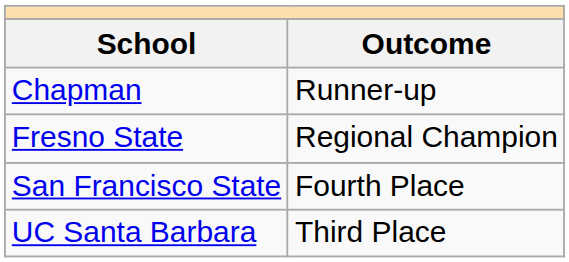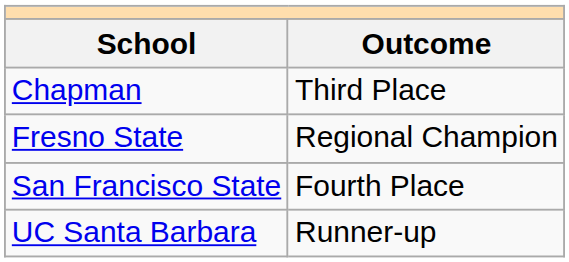 <table class="wikitable" style="float:left; margin-right:1em;">
 <tr>
 <th colspan="3" style="background:#ffdead;"></th>
 </tr>
 <tr>
 <th>School</th>
 <th>Outcome</th>
 </tr>
 <tr>
 <td><a href='#'>Chapman</a></td>
-<td>Runner-up</td>
+<td>Third Place</td>
 </tr>
 <tr>
 <td><a href='#'>Fresno State</a></td>
 <td>Regional Champion</td>
 </tr>
 <tr>
 <td><a href='#'>San Francisco State</a></td>
 <td>Fourth Place</td>
 </tr>
 <tr>
 <td><a href='#'>UC Santa Barbara</a></td>
-<td>Third Place</td>
+<td>Runner-up</td>
 </tr>
 </table>
